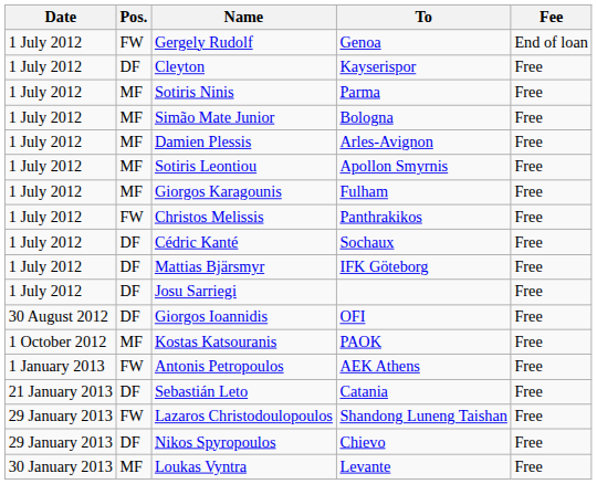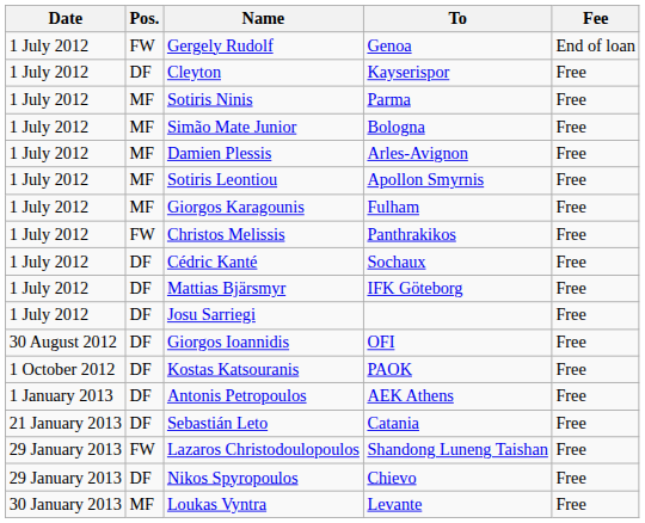 <table class="wikitable">
 <tr>
 <th>Date</th>
 <th>Pos.</th>
 <th>Name</th>
 <th>To</th>
 <th>Fee</th>
 </tr>
 <tr>
 <td>1 July 2012</td>
 <td>FW</td>
 <td> <a href='#'>Gergely Rudolf</a></td>
 <td> <a href='#'>Genoa</a></td>
 <td>End of loan</td>
 </tr>
 <tr>
 <td>1 July 2012</td>
 <td>DF</td>
 <td> <a href='#'>Cleyton</a></td>
 <td> <a href='#'>Kayserispor</a></td>
 <td>Free</td>
 </tr>
 <tr>
 <td>1 July 2012</td>
 <td>MF</td>
 <td> <a href='#'>Sotiris Ninis</a></td>
 <td> <a href='#'>Parma</a></td>
 <td>Free</td>
 </tr>
 <tr>
 <td>1 July 2012</td>
 <td>MF</td>
 <td> <a href='#'>Simão Mate Junior</a></td>
 <td> <a href='#'>Bologna</a></td>
 <td>Free</td>
 </tr>
 <tr>
 <td>1 July 2012</td>
 <td>MF</td>
 <td> <a href='#'>Damien Plessis</a></td>
 <td> <a href='#'>Arles-Avignon</a></td>
 <td>Free</td>
 </tr>
 <tr>
 <td>1 July 2012</td>
 <td>MF</td>
 <td> <a href='#'>Sotiris Leontiou</a></td>
 <td> <a href='#'>Apollon Smyrnis</a></td>
 <td>Free</td>
 </tr>
 <tr>
 <td>1 July 2012</td>
 <td>MF</td>
 <td> <a href='#'>Giorgos Karagounis</a></td>
 <td> <a href='#'>Fulham</a></td>
 <td>Free</td>
 </tr>
 <tr>
 <td>1 July 2012</td>
 <td>FW</td>
 <td> <a href='#'>Christos Melissis</a></td>
 <td> <a href='#'>Panthrakikos</a></td>
 <td>Free</td>
 </tr>
 <tr>
 <td>1 July 2012</td>
 <td>DF</td>
 <td> <a href='#'>Cédric Kanté</a></td>
 <td> <a href='#'>Sochaux</a></td>
 <td>Free</td>
 </tr>
 <tr>
 <td>1 July 2012</td>
 <td>DF</td>
 <td> <a href='#'>Mattias Bjärsmyr</a></td>
 <td> <a href='#'>IFK Göteborg</a></td>
 <td>Free</td>
 </tr>
 <tr>
 <td>1 July 2012</td>
 <td>DF</td>
 <td> <a href='#'>Josu Sarriegi</a></td>
 <td></td>
 <td>Free</td>
 </tr>
 <tr>
 <td>30 August 2012</td>
 <td>DF</td>
 <td> <a href='#'>Giorgos Ioannidis</a></td>
 <td> <a href='#'>OFI</a></td>
 <td>Free</td>
 </tr>
 <tr>
 <td>1 October 2012</td>
-<td>MF</td>
+<td>DF</td>
 <td> <a href='#'>Kostas Katsouranis</a></td>
 <td> <a href='#'>PAOK</a></td>
 <td>Free</td>
 </tr>
 <tr>
 <td>1 January 2013</td>
-<td>FW</td>
+<td>DF</td>
 <td> <a href='#'>Antonis Petropoulos</a></td>
 <td> <a href='#'>AEK Athens</a></td>
 <td>Free</td>
 </tr>
 <tr>
 <td>21 January 2013</td>
 <td>DF</td>
 <td> <a href='#'>Sebastián Leto</a></td>
 <td> <a href='#'>Catania</a></td>
 <td>Free</td>
 </tr>
 <tr>
 <td>29 January 2013</td>
 <td>FW</td>
 <td> <a href='#'>Lazaros Christodoulopoulos</a></td>
 <td> <a href='#'>Shandong Luneng Taishan</a></td>
 <td>Free</td>
 </tr>
 <tr>
 <td>29 January 2013</td>
 <td>DF</td>
 <td> <a href='#'>Nikos Spyropoulos</a></td>
 <td> <a href='#'>Chievo</a></td>
 <td>Free</td>
 </tr>
 <tr>
 <td>30 January 2013</td>
 <td>MF</td>
 <td> <a href='#'>Loukas Vyntra</a></td>
 <td> <a href='#'>Levante</a></td>
 <td>Free</td>
 </tr>
 </table>
